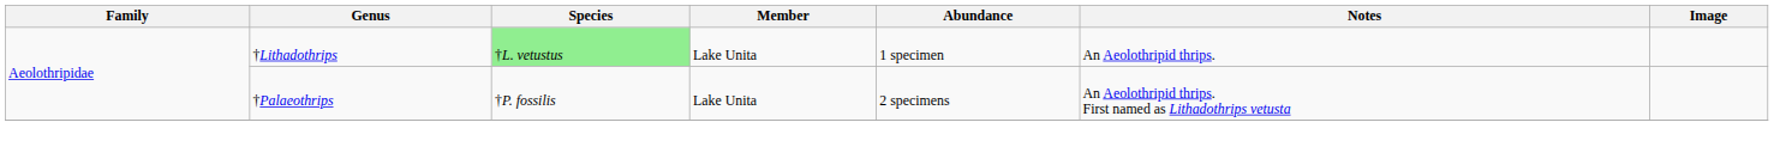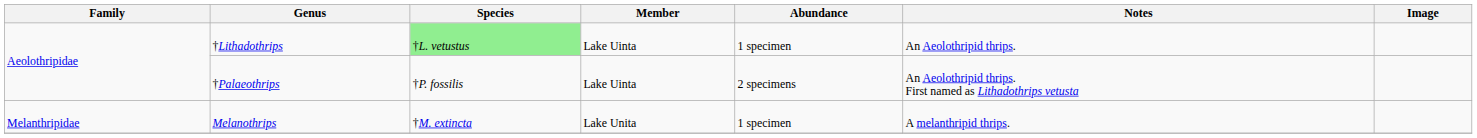 <table class="wikitable" style="margin:auto;width:100%;">
 <tr>
 <th>Family</th>
 <th>Genus</th>
 <th>Species</th>
 <th>Member</th>
 <th>Abundance</th>
 <th>Notes</th>
 <th>Image</th>
 </tr>
 <tr>
 <td rowspan=2><a href='#'>Aeolothripidae</a></td>
 <td><br>†<em><a href='#'>Lithadothrips</a></em></td>
 <td style="background: lightgreen;"><br>†<em>L. vetustus</em> </td>
-<td><br>Lake Unita</td>
+<td><br>Lake Uinta</td>
 <td><br>1 specimen</td>
 <td><br>An <a href='#'>Aeolothripid thrips</a>.</td>
 <td><br></td>
 </tr>
 <tr>
 <td><br>†<em><a href='#'>Palaeothrips</a></em></td>
 <td><br>†<em>P. fossilis</em> </td>
-<td><br>Lake Unita</td>
+<td><br>Lake Uinta</td>
 <td><br>2 specimens</td>
 <td><br>An <a href='#'>Aeolothripid thrips</a>.<br> First named as <em><a href='#'>Lithadothrips vetusta</a></em></td>
 <td><br></td>
 </tr>
 <tr>
+<td><br><a href='#'>Melanthripidae</a></td>
+<td><br><em><a href='#'>Melanothrips</a></em></td>
+<td><br>†<em><a href='#'>M. extincta</a></em> </td>
+<td><br>Lake Unita</td>
+<td><br>1 specimen</td>
+<td><br>A <a href='#'>melanthripid thrips</a>.</td>
+<td><br></td>
+</tr>
+<tr>
 </tr>
 </table>
